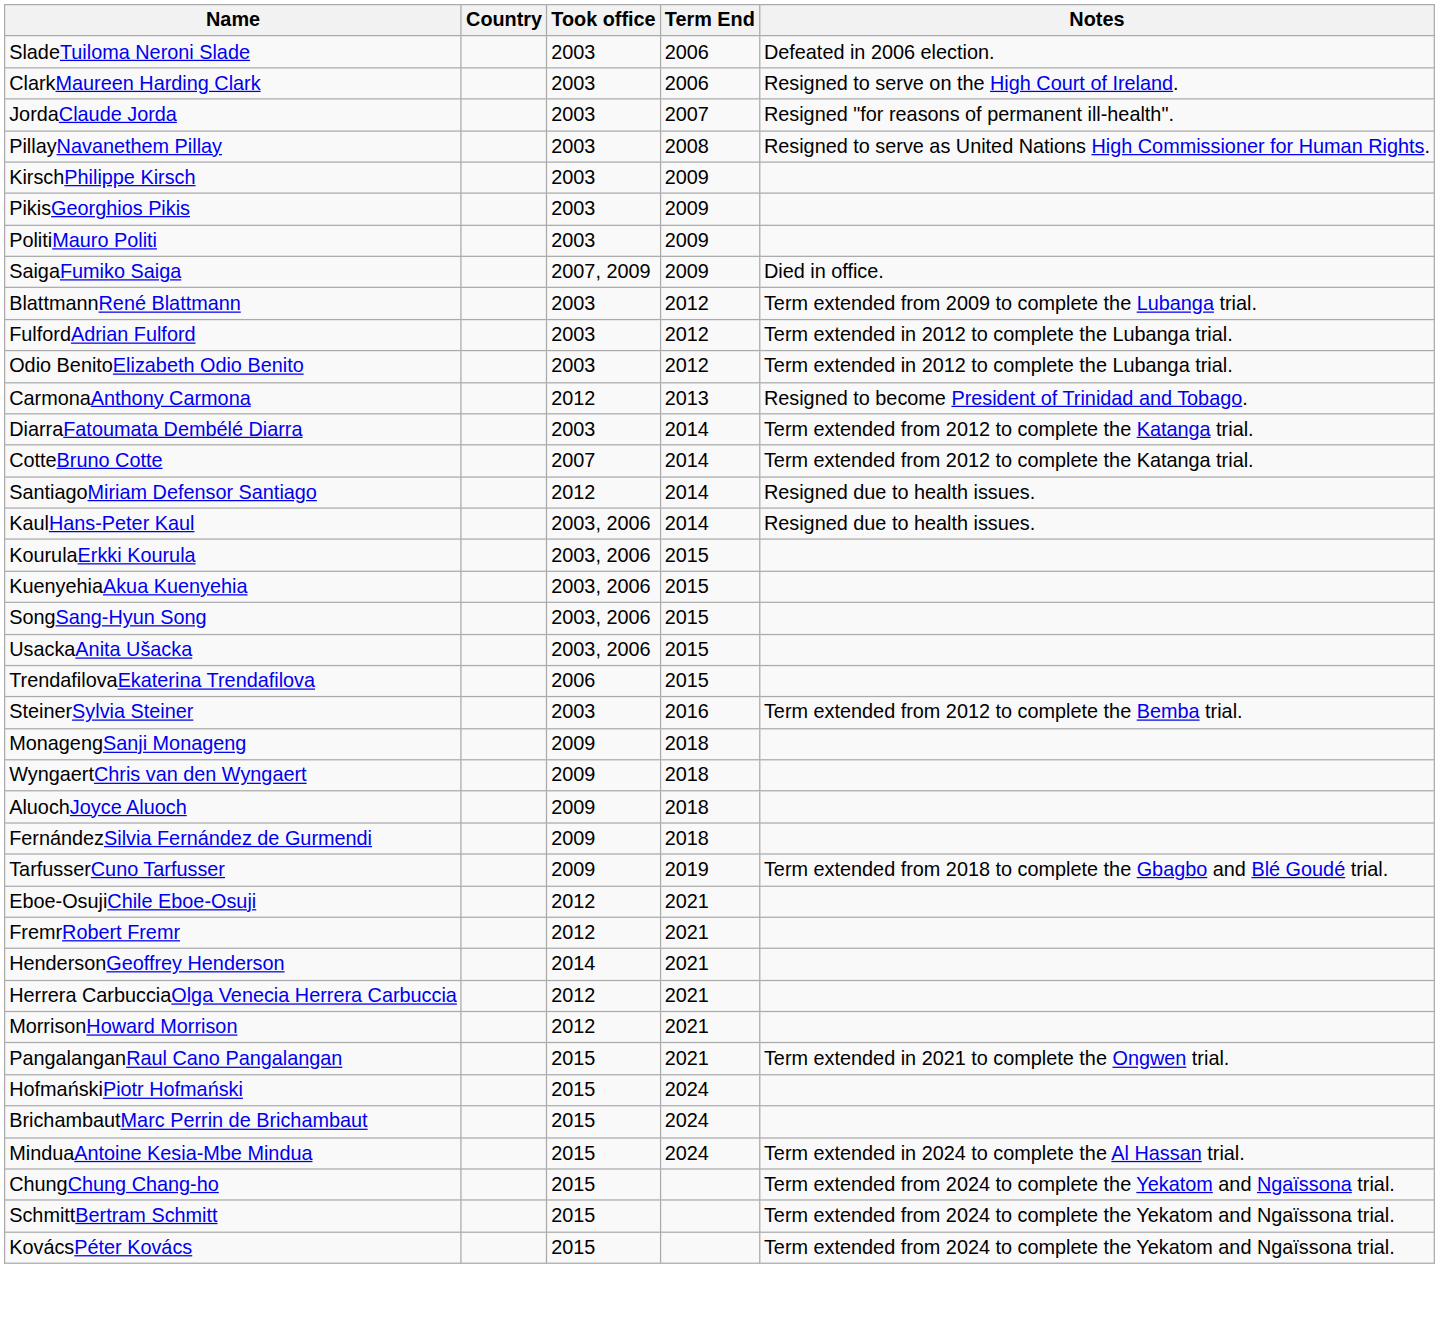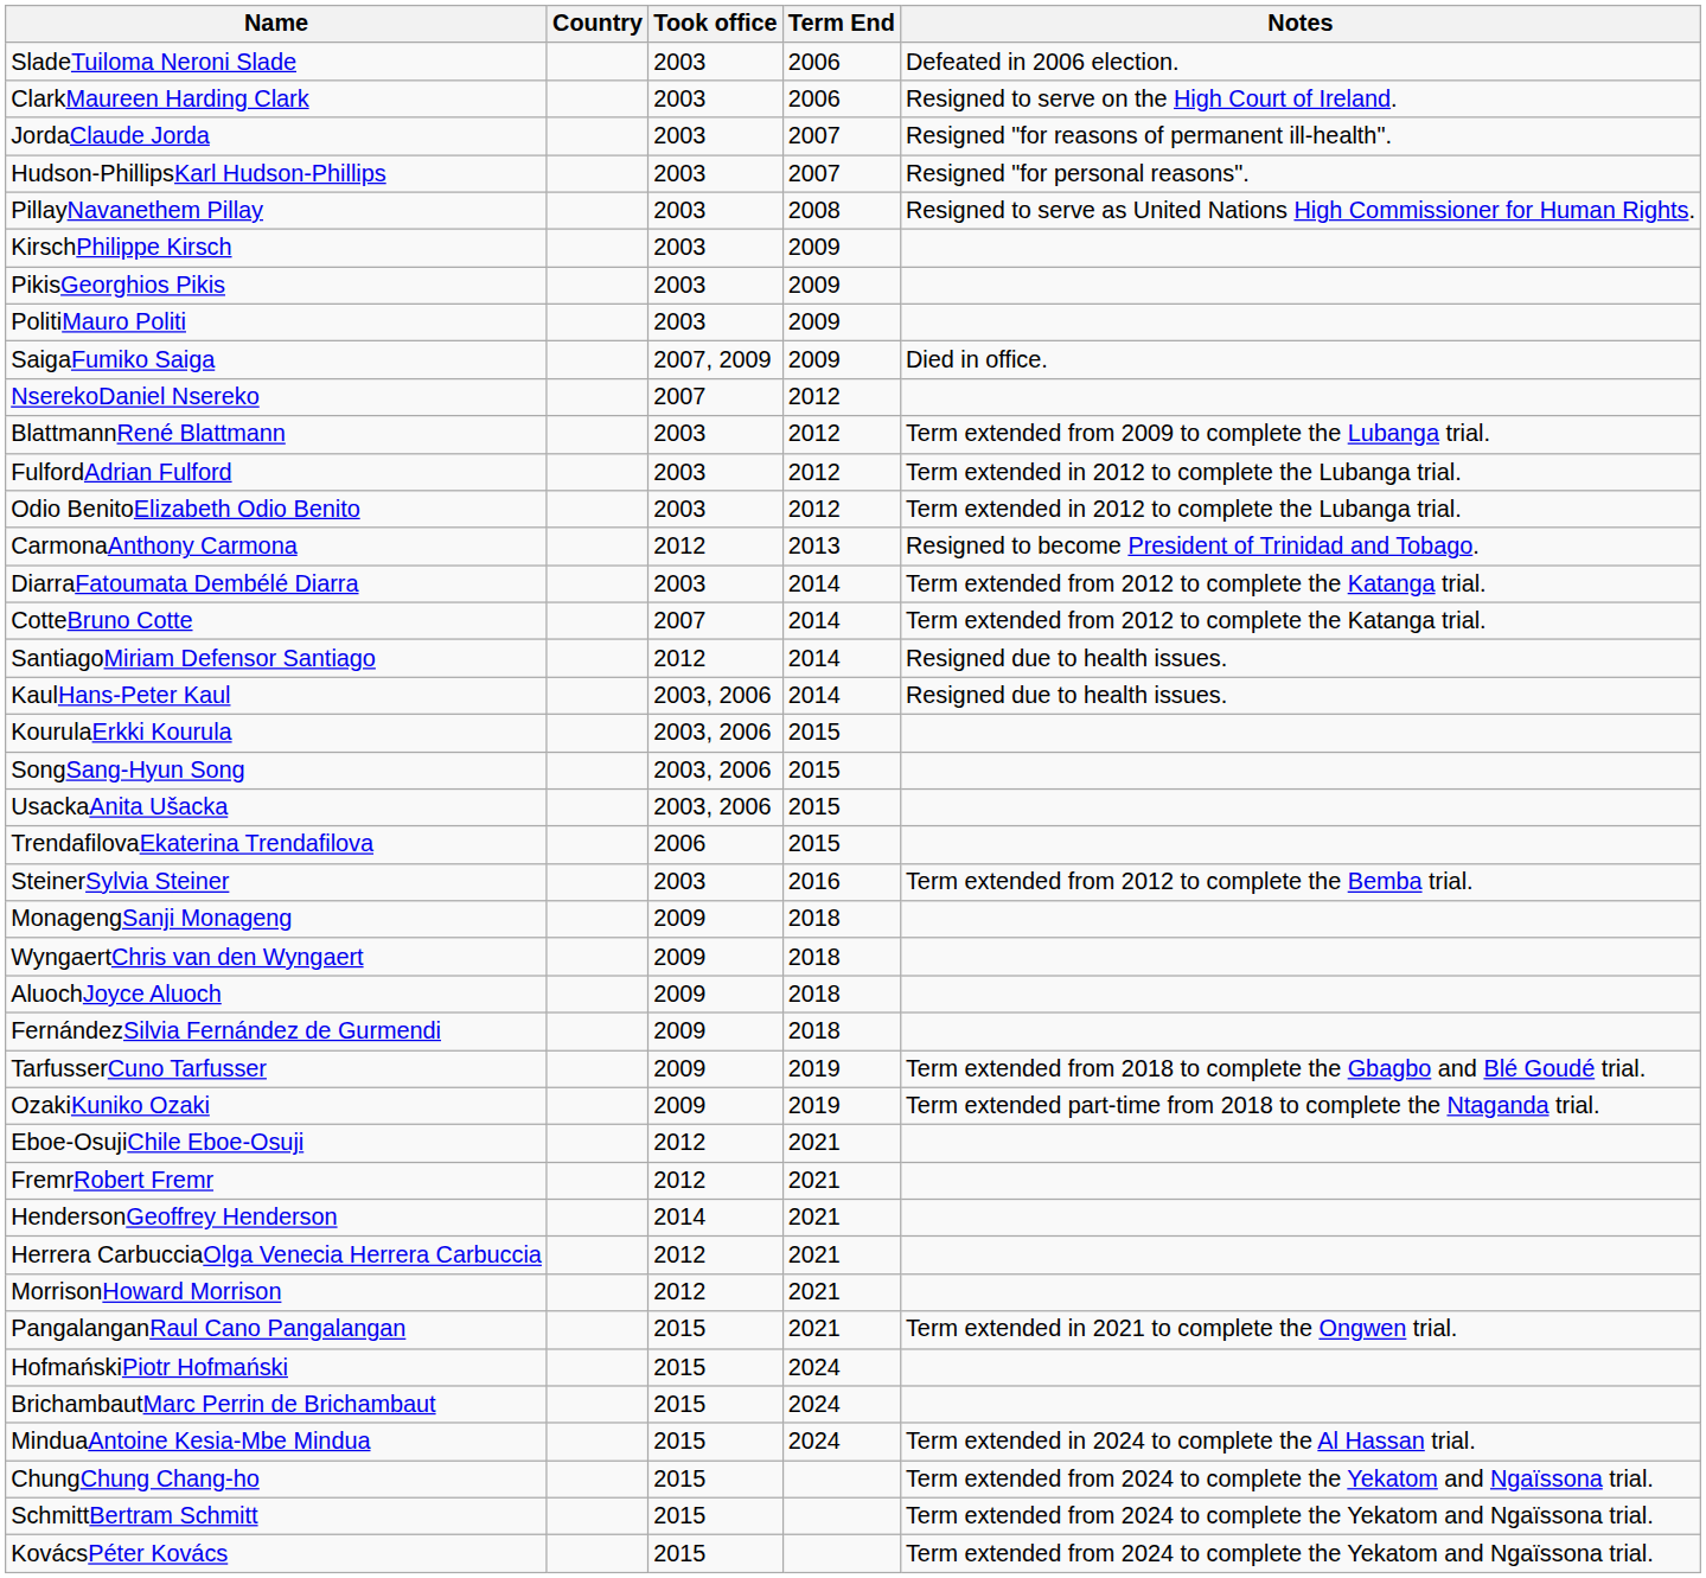 <table class="wikitable sortable" border="1" style="text-align:left">
 <tr>
 <th>Name</th>
 <th>Country</th>
 <th>Took office</th>
 <th>Term End</th>
 <th>Notes</th>
 </tr>
 <tr>
 <td><span>Slade</span><a href='#'>Tuiloma Neroni Slade</a></td>
 <td></td>
 <td>2003</td>
 <td>2006</td>
 <td>Defeated in 2006 election.</td>
 </tr>
 <tr>
 <td><span>Clark</span><a href='#'>Maureen Harding Clark</a></td>
 <td></td>
 <td>2003</td>
 <td>2006</td>
 <td>Resigned to serve on the <a href='#'>High Court of Ireland</a>.</td>
 </tr>
 <tr>
 <td><span>Jorda</span><a href='#'>Claude Jorda</a></td>
 <td></td>
 <td>2003</td>
 <td>2007</td>
 <td>Resigned "for reasons of permanent ill-health".</td>
+</tr>
+<tr>
+<td><span>Hudson-Phillips</span><a href='#'>Karl Hudson-Phillips</a></td>
+<td></td>
+<td>2003</td>
+<td>2007</td>
+<td>Resigned "for personal reasons".</td>
 </tr>
 <tr>
 <td><span>Pillay</span><a href='#'>Navanethem Pillay</a></td>
 <td></td>
 <td>2003</td>
 <td>2008</td>
 <td>Resigned to serve as United Nations <a href='#'>High Commissioner for Human Rights</a>.</td>
 </tr>
 <tr>
 <td><span>Kirsch</span><a href='#'>Philippe Kirsch</a></td>
 <td></td>
 <td>2003</td>
 <td>2009</td>
 <td></td>
 </tr>
 <tr>
 <td><span>Pikis</span><a href='#'>Georghios Pikis</a></td>
 <td></td>
 <td>2003</td>
 <td>2009</td>
 <td></td>
 </tr>
 <tr>
 <td><span>Politi</span><a href='#'>Mauro Politi</a></td>
 <td></td>
 <td>2003</td>
 <td>2009</td>
 <td></td>
 </tr>
 <tr>
 <td><span>Saiga</span><a href='#'>Fumiko Saiga</a></td>
 <td></td>
 <td>2007, 2009</td>
 <td>2009</td>
 <td>Died in office.</td>
+</tr>
+<tr>
+<td><a href='#'><span>Nsereko</span>Daniel Nsereko</a></td>
+<td></td>
+<td>2007</td>
+<td>2012</td>
+<td></td>
 </tr>
 <tr>
 <td><span>Blattmann</span><a href='#'>René Blattmann</a></td>
 <td></td>
 <td>2003</td>
 <td>2012</td>
 <td>Term extended from 2009 to complete the <a href='#'>Lubanga</a> trial.</td>
 </tr>
 <tr>
 <td><span>Fulford</span><a href='#'>Adrian Fulford</a></td>
 <td></td>
 <td>2003</td>
 <td>2012</td>
 <td>Term extended in 2012 to complete the Lubanga trial.</td>
 </tr>
 <tr>
 <td><span>Odio Benito</span><a href='#'>Elizabeth Odio Benito</a></td>
 <td></td>
 <td>2003</td>
 <td>2012</td>
 <td>Term extended in 2012 to complete the Lubanga trial.</td>
 </tr>
 <tr>
 <td><span>Carmona</span><a href='#'>Anthony Carmona</a></td>
 <td></td>
 <td>2012</td>
 <td>2013</td>
 <td>Resigned to become <a href='#'>President of Trinidad and Tobago</a>.</td>
 </tr>
 <tr>
 <td><span>Diarra</span><a href='#'>Fatoumata Dembélé Diarra</a></td>
 <td></td>
 <td>2003</td>
 <td>2014</td>
 <td>Term extended from 2012 to complete the <a href='#'>Katanga</a> trial.</td>
 </tr>
 <tr>
 <td><span>Cotte</span><a href='#'>Bruno Cotte</a></td>
 <td></td>
 <td>2007</td>
 <td>2014</td>
 <td>Term extended from 2012 to complete the Katanga trial.</td>
 </tr>
 <tr>
 <td><span>Santiago</span><a href='#'>Miriam Defensor Santiago</a></td>
 <td></td>
 <td>2012</td>
 <td>2014</td>
 <td>Resigned due to health issues.</td>
 </tr>
 <tr>
 <td><span>Kaul</span><a href='#'>Hans-Peter Kaul</a></td>
 <td></td>
 <td>2003, 2006</td>
 <td>2014</td>
 <td>Resigned due to health issues.</td>
 </tr>
 <tr>
 <td><span>Kourula</span><a href='#'>Erkki Kourula</a></td>
-<td></td>
-<td>2003, 2006</td>
-<td>2015</td>
-<td></td>
-</tr>
-<tr>
-<td><span>Kuenyehia</span><a href='#'>Akua Kuenyehia</a></td>
 <td></td>
 <td>2003, 2006</td>
 <td>2015</td>
 <td></td>
 </tr>
 <tr>
 <td><span>Song</span><a href='#'>Sang-Hyun Song</a></td>
 <td></td>
 <td>2003, 2006</td>
 <td>2015</td>
 <td></td>
 </tr>
 <tr>
 <td><span>Usacka</span><a href='#'>Anita Ušacka</a></td>
 <td></td>
 <td>2003, 2006</td>
 <td>2015</td>
 <td></td>
 </tr>
 <tr>
 <td><span>Trendafilova</span><a href='#'>Ekaterina Trendafilova</a></td>
 <td></td>
 <td>2006</td>
 <td>2015</td>
 <td></td>
 </tr>
 <tr>
 <td><span>Steiner</span><a href='#'>Sylvia Steiner</a></td>
 <td></td>
 <td>2003</td>
 <td>2016</td>
 <td>Term extended from 2012 to complete the <a href='#'>Bemba</a> trial.</td>
 </tr>
 <tr>
 <td><span>Monageng</span><a href='#'>Sanji Monageng</a></td>
 <td></td>
 <td>2009</td>
 <td>2018</td>
 <td></td>
 </tr>
 <tr>
 <td><span>Wyngaert</span><a href='#'>Chris van den Wyngaert</a></td>
 <td></td>
 <td>2009</td>
 <td>2018</td>
 <td></td>
 </tr>
 <tr>
 <td><span>Aluoch</span><a href='#'>Joyce Aluoch</a></td>
 <td></td>
 <td>2009</td>
 <td>2018</td>
 <td></td>
 </tr>
 <tr>
 <td><span>Fernández</span><a href='#'>Silvia Fernández de Gurmendi</a></td>
 <td></td>
 <td>2009</td>
 <td>2018</td>
 <td></td>
 </tr>
 <tr>
 <td><span>Tarfusser</span><a href='#'>Cuno Tarfusser</a></td>
 <td></td>
 <td>2009</td>
 <td>2019</td>
 <td>Term extended from 2018 to complete the <a href='#'>Gbagbo</a> and <a href='#'>Blé Goudé</a> trial.</td>
+</tr>
+<tr>
+<td><span>Ozaki</span><a href='#'>Kuniko Ozaki</a></td>
+<td></td>
+<td>2009</td>
+<td>2019</td>
+<td>Term extended part-time from 2018 to complete the <a href='#'>Ntaganda</a> trial.</td>
 </tr>
 <tr>
 <td><span>Eboe-Osuji</span><a href='#'>Chile Eboe-Osuji</a></td>
 <td></td>
 <td>2012</td>
 <td>2021</td>
 <td></td>
 </tr>
 <tr>
 <td><span>Fremr</span><a href='#'>Robert Fremr</a></td>
 <td></td>
 <td>2012</td>
 <td>2021</td>
 <td></td>
 </tr>
 <tr>
 <td><span>Henderson</span><a href='#'>Geoffrey Henderson</a></td>
 <td></td>
 <td>2014</td>
 <td>2021</td>
 <td></td>
 </tr>
 <tr>
 <td><span>Herrera Carbuccia</span><a href='#'>Olga Venecia Herrera Carbuccia</a></td>
 <td></td>
 <td>2012</td>
 <td>2021</td>
 <td></td>
 </tr>
 <tr>
 <td><span>Morrison</span><a href='#'>Howard Morrison</a></td>
 <td></td>
 <td>2012</td>
 <td>2021</td>
 <td></td>
 </tr>
 <tr>
 <td><span>Pangalangan</span><a href='#'>Raul Cano Pangalangan</a></td>
 <td></td>
 <td>2015</td>
 <td>2021</td>
 <td>Term extended in 2021 to complete the <a href='#'>Ongwen</a> trial.</td>
 </tr>
 <tr>
 <td><span>Hofmański</span><a href='#'>Piotr Hofmański</a></td>
 <td></td>
 <td>2015</td>
 <td>2024</td>
 <td></td>
 </tr>
 <tr>
 <td><span>Brichambaut</span><a href='#'>Marc Perrin de Brichambaut</a></td>
 <td></td>
 <td>2015</td>
 <td>2024</td>
 <td></td>
 </tr>
 <tr>
 <td><span>Mindua</span><a href='#'>Antoine Kesia-Mbe Mindua</a></td>
 <td></td>
 <td>2015</td>
 <td>2024</td>
 <td>Term extended in 2024 to complete the <a href='#'>Al Hassan</a> trial.</td>
 </tr>
 <tr>
 <td><span>Chung</span><a href='#'>Chung Chang-ho</a></td>
 <td></td>
 <td>2015</td>
 <td></td>
 <td>Term extended from 2024 to complete the <a href='#'>Yekatom</a> and <a href='#'>Ngaïssona</a> trial.</td>
 </tr>
 <tr>
 <td><span>Schmitt</span><a href='#'>Bertram Schmitt</a></td>
 <td></td>
 <td>2015</td>
 <td></td>
 <td>Term extended from 2024 to complete the Yekatom and Ngaïssona trial.</td>
 </tr>
 <tr>
 <td><span>Kovács</span><a href='#'>Péter Kovács</a></td>
 <td></td>
 <td>2015</td>
 <td></td>
 <td>Term extended from 2024 to complete the Yekatom and Ngaïssona trial.</td>
 </tr>
 </table>
